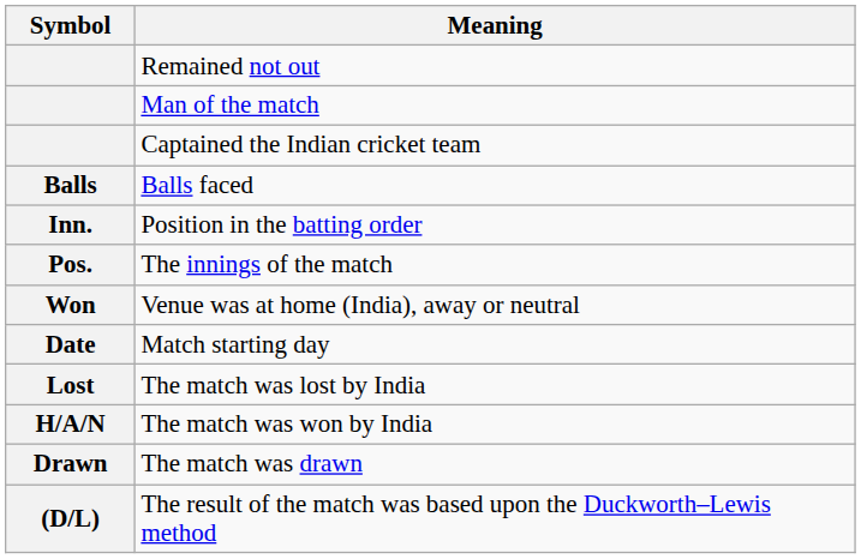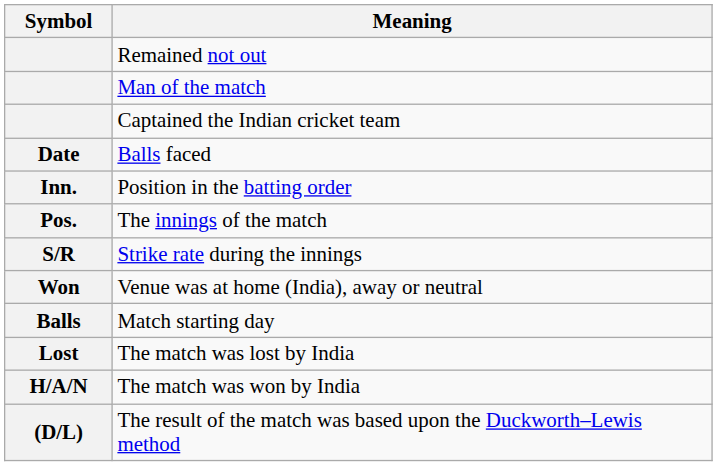 <table class="wikitable plainrowheaders">
 <tr>
 <th scope="col" style="width:75px">Symbol</th>
 <th scope="col" style="width:450px">Meaning</th>
 </tr>
 <tr>
 <th scope="row"></th>
 <td>Remained <a href='#'>not out</a></td>
 </tr>
 <tr>
 <th scope="row"></th>
 <td><a href='#'>Man of the match</a></td>
 </tr>
 <tr>
 <th scope="row"></th>
 <td>Captained the Indian cricket team</td>
 </tr>
 <tr>
-<th scope="row">Balls</th>
+<th scope="row">Date</th>
 <td><a href='#'>Balls</a> faced</td>
 </tr>
 <tr>
 <th scope="row">Inn.</th>
 <td>Position in the <a href='#'>batting order</a></td>
 </tr>
 <tr>
 <th scope="row">Pos.</th>
 <td>The <a href='#'>innings</a> of the match</td>
 </tr>
 <tr>
+<th scope="row">S/R</th>
+<td><a href='#'>Strike rate</a> during the innings</td>
+</tr>
+<tr>
 <th scope="row">Won</th>
 <td>Venue was at home (India), away or neutral</td>
 </tr>
 <tr>
-<th scope="row">Date</th>
+<th scope="row">Balls</th>
 <td>Match starting day</td>
 </tr>
 <tr>
 <th scope="row">Lost</th>
 <td>The match was lost by India</td>
 </tr>
 <tr>
 <th scope="row">H/A/N</th>
 <td>The match was won by India</td>
 </tr>
 <tr>
-<th scope="row">Drawn</th>
-<td>The match was <a href='#'>drawn</a></td>
-</tr>
-<tr>
 <th scope="row">(D/L)</th>
 <td>The result of the match was based upon the <a href='#'>Duckworth–Lewis method</a></td>
 </tr>
 </table>
